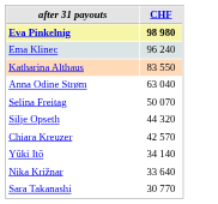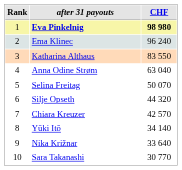 <table cellspacing="1" cellpadding="3" style="border:1px solid #AAAAAA;font-size:86%">
 <tr style="background-color: #E4E4E4;">
+<th style="border-bottom:1px solid #AAAAAA; width: 10px;">Rank</th>
 <th style="border-bottom:1px solid #AAAAAA; width: 170px;"><em>after 31 payouts</em></th>
 <th style="border-bottom:1px solid #AAAAAA; width: 50px;"><a href='#'>CHF</a></th>
 </tr>
 <tr style="background:#f7f6a8;">
+<td align=center>1</td>
 <td> <strong><a href='#'>Eva Pinkelnig</a></strong></td>
 <td align=center><strong>98 980</strong></td>
 </tr>
 <tr style="background:#dce5e5;">
+<td align=center>2</td>
 <td> <a href='#'>Ema Klinec</a></td>
 <td align=center>96 240</td>
 </tr>
 <tr style="background:#ffdab9;">
+<td align=center>3</td>
 <td> <a href='#'>Katharina Althaus</a></td>
 <td align=center>83 550</td>
 </tr>
 <tr>
+<td align=center>4</td>
 <td> <a href='#'>Anna Odine Strøm</a></td>
 <td align=center>63 040</td>
 </tr>
 <tr>
+<td align=center>5</td>
 <td> <a href='#'>Selina Freitag</a></td>
 <td align=center>50 070</td>
 </tr>
 <tr>
+<td align=center>6</td>
 <td> <a href='#'>Silje Opseth</a></td>
 <td align=center>44 320</td>
 </tr>
 <tr>
+<td align=center>7</td>
 <td> <a href='#'>Chiara Kreuzer</a></td>
 <td align=center>42 570</td>
 </tr>
 <tr>
+<td align=center>8</td>
 <td> <a href='#'>Yūki Itō</a></td>
 <td align=center>34 140</td>
 </tr>
 <tr>
+<td align=center>9</td>
 <td> <a href='#'>Nika Križnar</a></td>
 <td align=center>33 640</td>
 </tr>
 <tr>
+<td align=center>10</td>
 <td> <a href='#'>Sara Takanashi</a></td>
 <td align=center>30 770</td>
 </tr>
 </table>
